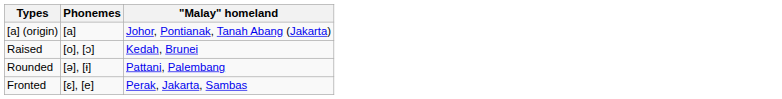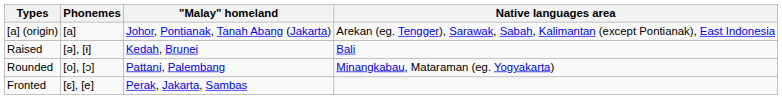 <table class="wikitable">
 <tr>
 <th>Types</th>
 <th>Phonemes</th>
 <th>"Malay" homeland</th>
+<th>Native languages area</th>
 </tr>
 <tr>
 <td>[a] (origin)</td>
 <td>[a]</td>
 <td><a href='#'>Johor</a>, <a href='#'>Pontianak</a>, <a href='#'>Tanah Abang</a> (<a href='#'>Jakarta</a>)</td>
+<td>Arekan (eg. <a href='#'>Tengger</a>), <a href='#'>Sarawak</a>, <a href='#'>Sabah</a>, <a href='#'>Kalimantan</a> (except Pontianak), <a href='#'>East Indonesia</a></td>
 </tr>
 <tr>
 <td>Raised</td>
-<td>[o], [ɔ]</td>
+<td>[ə], [ɨ]</td>
 <td><a href='#'>Kedah</a>, <a href='#'>Brunei</a></td>
+<td><a href='#'>Bali</a></td>
 </tr>
 <tr>
 <td>Rounded</td>
-<td>[ə], [ɨ]</td>
+<td>[o], [ɔ]</td>
 <td><a href='#'>Pattani</a>, <a href='#'>Palembang</a></td>
+<td><a href='#'>Minangkabau</a>, Mataraman (eg. <a href='#'>Yogyakarta</a>)</td>
 </tr>
 <tr>
 <td>Fronted</td>
 <td>[ɛ], [e]</td>
 <td><a href='#'>Perak</a>, <a href='#'>Jakarta</a>, <a href='#'>Sambas</a></td>
+<td></td>
 </tr>
 </table>
